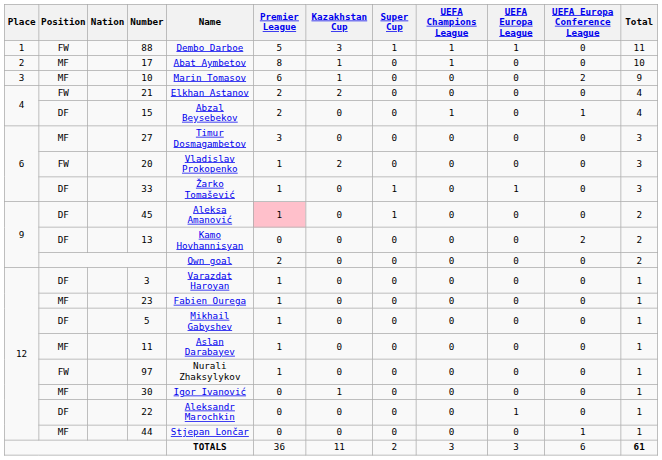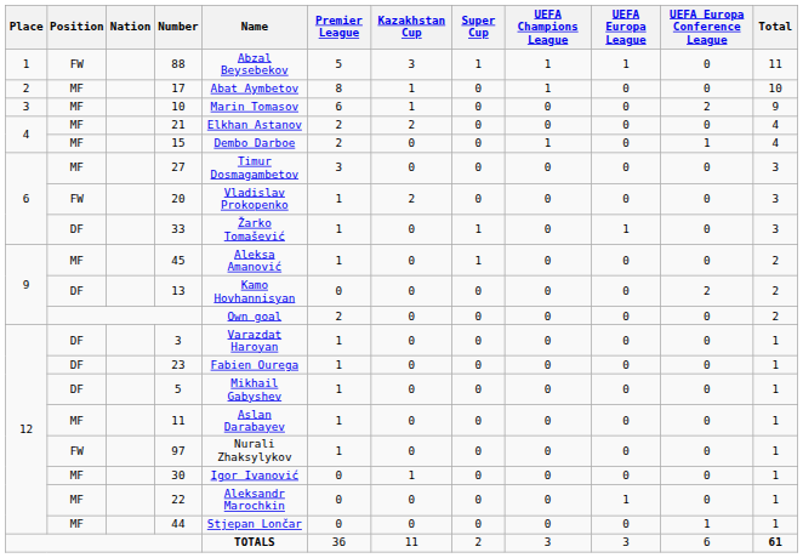 <table class="wikitable" style="font-size: 95%; text-align: center;">
 <tr>
 <th width=60>Place</th>
 <th width=60>Position</th>
 <th width=60>Nation</th>
 <th width=60>Number</th>
 <th width=200>Name</th>
 <th width=150><a href='#'>Premier League</a></th>
 <th width=150><a href='#'>Kazakhstan Cup</a></th>
 <th width=150><a href='#'>Super Cup</a></th>
 <th width=250><a href='#'>UEFA Champions League</a></th>
 <th width=250><a href='#'>UEFA Europa League</a></th>
 <th width=250><a href='#'>UEFA Europa Conference League</a></th>
 <th width=80>Total</th>
 </tr>
 <tr>
 <td>1</td>
 <td>FW</td>
 <td></td>
 <td>88</td>
-<td><a href='#'>Dembo Darboe</a></td>
+<td><a href='#'>Abzal Beysebekov</a></td>
 <td>5</td>
 <td>3</td>
 <td>1</td>
 <td>1</td>
 <td>1</td>
 <td>0</td>
 <td>11</td>
 </tr>
 <tr>
 <td>2</td>
 <td>MF</td>
 <td></td>
 <td>17</td>
 <td><a href='#'>Abat Aymbetov</a></td>
 <td>8</td>
 <td>1</td>
 <td>0</td>
 <td>1</td>
 <td>0</td>
 <td>0</td>
 <td>10</td>
 </tr>
 <tr>
 <td>3</td>
 <td>MF</td>
 <td></td>
 <td>10</td>
 <td><a href='#'>Marin Tomasov</a></td>
 <td>6</td>
 <td>1</td>
 <td>0</td>
 <td>0</td>
 <td>0</td>
 <td>2</td>
 <td>9</td>
 </tr>
 <tr>
 <td rowspan="2">4</td>
-<td>FW</td>
+<td>MF</td>
 <td></td>
 <td>21</td>
 <td><a href='#'>Elkhan Astanov</a></td>
 <td>2</td>
 <td>2</td>
 <td>0</td>
 <td>0</td>
 <td>0</td>
 <td>0</td>
 <td>4</td>
 </tr>
 <tr>
-<td>DF</td>
+<td>MF</td>
 <td></td>
 <td>15</td>
-<td><a href='#'>Abzal Beysebekov</a></td>
+<td><a href='#'>Dembo Darboe</a></td>
 <td>2</td>
 <td>0</td>
 <td>0</td>
 <td>1</td>
 <td>0</td>
 <td>1</td>
 <td>4</td>
 </tr>
 <tr>
 <td rowspan="3">6</td>
 <td>MF</td>
 <td></td>
 <td>27</td>
 <td><a href='#'>Timur Dosmagambetov</a></td>
 <td>3</td>
 <td>0</td>
 <td>0</td>
 <td>0</td>
 <td>0</td>
 <td>0</td>
 <td>3</td>
 </tr>
 <tr>
 <td>FW</td>
 <td></td>
 <td>20</td>
 <td><a href='#'>Vladislav Prokopenko</a></td>
 <td>1</td>
 <td>2</td>
 <td>0</td>
 <td>0</td>
 <td>0</td>
 <td>0</td>
 <td>3</td>
 </tr>
 <tr>
 <td>DF</td>
 <td></td>
 <td>33</td>
 <td><a href='#'>Žarko Tomašević</a></td>
 <td>1</td>
 <td>0</td>
 <td>1</td>
 <td>0</td>
 <td>1</td>
 <td>0</td>
 <td>3</td>
 </tr>
 <tr>
 <td rowspan="3">9</td>
-<td>DF</td>
+<td>MF</td>
 <td></td>
 <td>45</td>
 <td><a href='#'>Aleksa Amanović</a></td>
-<td style="background: pink;">1</td>
+<td>1</td>
 <td>0</td>
 <td>1</td>
 <td>0</td>
 <td>0</td>
 <td>0</td>
 <td>2</td>
 </tr>
 <tr>
 <td>DF</td>
 <td></td>
 <td>13</td>
 <td><a href='#'>Kamo Hovhannisyan</a></td>
 <td>0</td>
 <td>0</td>
 <td>0</td>
 <td>0</td>
 <td>0</td>
 <td>2</td>
 <td>2</td>
 </tr>
 <tr>
 <td colspan="3"></td>
 <td><a href='#'>Own goal</a></td>
 <td>2</td>
 <td>0</td>
 <td>0</td>
 <td>0</td>
 <td>0</td>
 <td>0</td>
 <td>2</td>
 </tr>
 <tr>
 <td rowspan="8">12</td>
 <td>DF</td>
 <td></td>
 <td>3</td>
 <td><a href='#'>Varazdat Haroyan</a></td>
 <td>1</td>
 <td>0</td>
 <td>0</td>
 <td>0</td>
 <td>0</td>
 <td>0</td>
 <td>1</td>
 </tr>
 <tr>
-<td>MF</td>
+<td>DF</td>
 <td></td>
 <td>23</td>
 <td><a href='#'>Fabien Ourega</a></td>
 <td>1</td>
 <td>0</td>
 <td>0</td>
 <td>0</td>
 <td>0</td>
 <td>0</td>
 <td>1</td>
 </tr>
 <tr>
 <td>DF</td>
 <td></td>
 <td>5</td>
 <td><a href='#'>Mikhail Gabyshev</a></td>
 <td>1</td>
 <td>0</td>
 <td>0</td>
 <td>0</td>
 <td>0</td>
 <td>0</td>
 <td>1</td>
 </tr>
 <tr>
 <td>MF</td>
 <td></td>
 <td>11</td>
 <td><a href='#'>Aslan Darabayev</a></td>
 <td>1</td>
 <td>0</td>
 <td>0</td>
 <td>0</td>
 <td>0</td>
 <td>0</td>
 <td>1</td>
 </tr>
 <tr>
 <td>FW</td>
 <td></td>
 <td>97</td>
 <td>Nurali Zhaksylykov</td>
 <td>1</td>
 <td>0</td>
 <td>0</td>
 <td>0</td>
 <td>0</td>
 <td>0</td>
 <td>1</td>
 </tr>
 <tr>
 <td>MF</td>
 <td></td>
 <td>30</td>
 <td><a href='#'>Igor Ivanović</a></td>
 <td>0</td>
 <td>1</td>
 <td>0</td>
 <td>0</td>
 <td>0</td>
 <td>0</td>
 <td>1</td>
 </tr>
 <tr>
-<td>DF</td>
+<td>MF</td>
 <td></td>
 <td>22</td>
 <td><a href='#'>Aleksandr Marochkin</a></td>
 <td>0</td>
 <td>0</td>
 <td>0</td>
 <td>0</td>
 <td>1</td>
 <td>0</td>
 <td>1</td>
 </tr>
 <tr>
 <td>MF</td>
 <td></td>
 <td>44</td>
 <td><a href='#'>Stjepan Lončar</a></td>
 <td>0</td>
 <td>0</td>
 <td>0</td>
 <td>0</td>
 <td>0</td>
 <td>1</td>
 <td>1</td>
 </tr>
 <tr>
 <td colspan="4"></td>
 <td><strong>TOTALS</strong></td>
 <td>36</td>
 <td>11</td>
 <td>2</td>
 <td>3</td>
 <td>3</td>
 <td>6</td>
 <td><strong>61</strong></td>
 </tr>
 </table>
